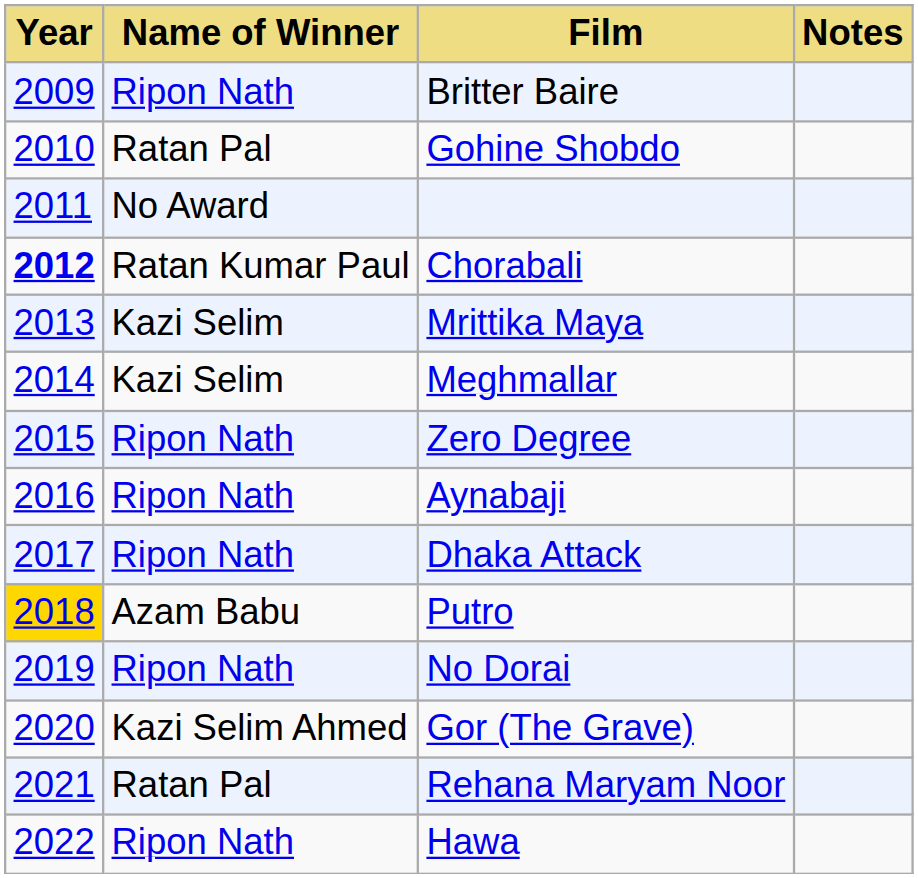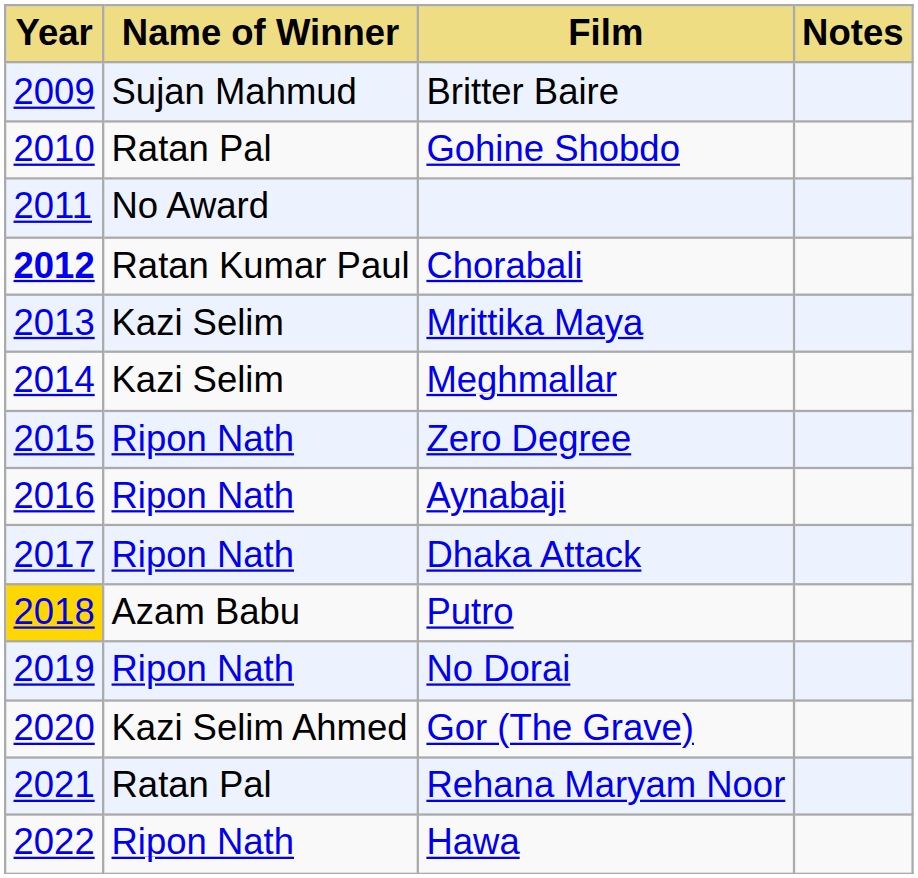 <table class="wikitable">
 <tr>
 <th style="background:#EEDD82;">Year</th>
 <th style="background:#EEDD82;">Name of Winner</th>
 <th style="background:#EEDD82;">Film</th>
 <th style="background:#EEDD82;">Notes</th>
 </tr>
 <tr bgcolor=#edf3fe>
 <td><a href='#'>2009</a></td>
-<td><a href='#'>Ripon Nath</a></td>
+<td>Sujan Mahmud</td>
 <td>Britter Baire</td>
 <td></td>
 </tr>
 <tr>
 <td><a href='#'>2010</a></td>
 <td>Ratan Pal</td>
 <td><a href='#'>Gohine Shobdo</a></td>
 <td></td>
 </tr>
 <tr bgcolor=#edf3fe>
 <td><a href='#'>2011</a></td>
 <td>No Award</td>
 <td></td>
 <td></td>
 </tr>
 <tr>
 <td><strong><a href='#'>2012</a></strong></td>
 <td>Ratan Kumar Paul</td>
 <td><a href='#'>Chorabali</a></td>
 <td></td>
 </tr>
 <tr bgcolor=#edf3fe>
 <td><a href='#'>2013</a></td>
 <td>Kazi Selim</td>
 <td><a href='#'>Mrittika Maya</a></td>
 <td></td>
 </tr>
 <tr>
 <td><a href='#'>2014</a></td>
 <td>Kazi Selim</td>
 <td><a href='#'>Meghmallar</a></td>
 <td></td>
 </tr>
 <tr bgcolor=#edf3fe>
 <td><a href='#'>2015</a></td>
 <td><a href='#'>Ripon Nath</a></td>
 <td><a href='#'>Zero Degree</a></td>
 <td></td>
 </tr>
 <tr>
 <td><a href='#'>2016</a></td>
 <td><a href='#'>Ripon Nath</a></td>
 <td><a href='#'>Aynabaji</a></td>
 <td></td>
 </tr>
 <tr bgcolor=#edf3fe>
 <td><a href='#'>2017</a></td>
 <td><a href='#'>Ripon Nath</a></td>
 <td><a href='#'>Dhaka Attack</a></td>
 <td></td>
 </tr>
 <tr>
 <td style="background: gold;"><a href='#'>2018</a></td>
 <td>Azam Babu</td>
 <td><a href='#'>Putro</a></td>
 <td></td>
 </tr>
 <tr bgcolor=#edf3fe>
 <td><a href='#'>2019</a></td>
 <td><a href='#'>Ripon Nath</a></td>
 <td><a href='#'>No Dorai</a></td>
 <td></td>
 </tr>
 <tr>
 <td><a href='#'>2020</a></td>
 <td>Kazi Selim Ahmed</td>
 <td><a href='#'>Gor (The Grave)</a></td>
 <td></td>
 </tr>
 <tr bgcolor=#edf3fe>
 <td><a href='#'>2021</a></td>
 <td>Ratan Pal</td>
 <td><a href='#'>Rehana Maryam Noor</a></td>
 <td></td>
 </tr>
 <tr>
 <td><a href='#'>2022</a></td>
 <td><a href='#'>Ripon Nath</a></td>
 <td><a href='#'>Hawa</a></td>
 <td></td>
 </tr>
 </table>
